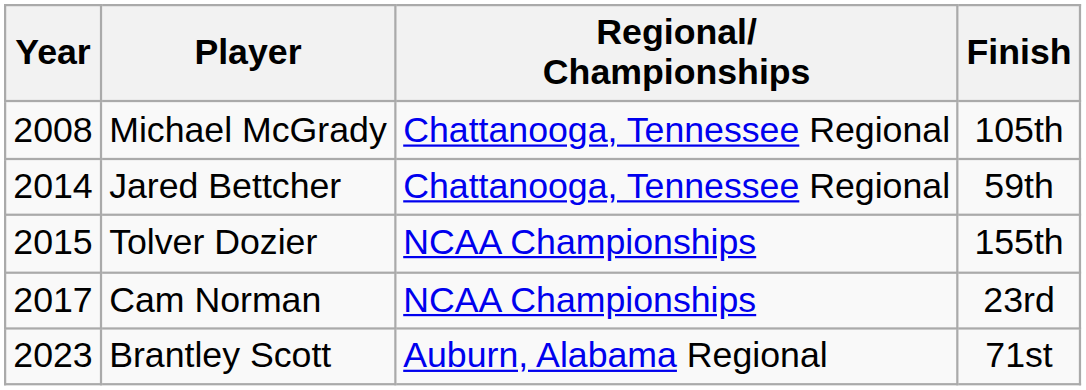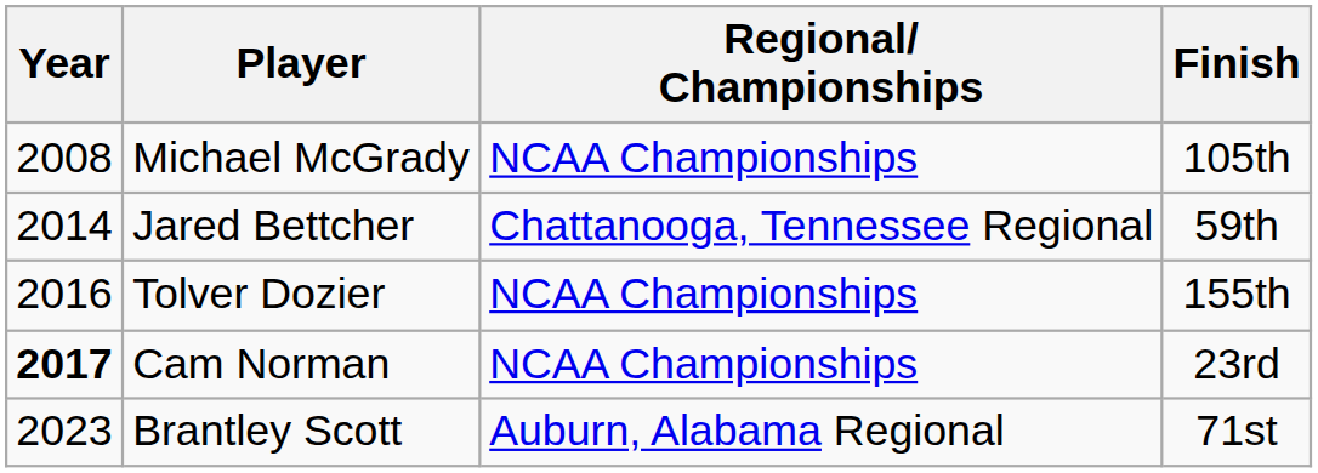 <table class="wikitable" style=text-align:center>
 <tr>
 <th>Year</th>
 <th>Player</th>
 <th>Regional/<br>Championships</th>
 <th>Finish</th>
 </tr>
 <tr>
 <td>2008</td>
 <td align=left>Michael McGrady</td>
-<td align=left><a href='#'>Chattanooga, Tennessee</a> Regional</td>
+<td align=left><a href='#'>NCAA Championships</a></td>
 <td>105th</td>
 </tr>
 <tr>
 <td>2014</td>
 <td align=left>Jared Bettcher</td>
 <td align=left><a href='#'>Chattanooga, Tennessee</a> Regional</td>
 <td>59th</td>
 </tr>
 <tr>
-<td>2015</td>
+<td>2016</td>
 <td align=left>Tolver Dozier</td>
 <td align=left><a href='#'>NCAA Championships</a></td>
 <td>155th</td>
 </tr>
 <tr>
-<td>2017</td>
+<td><strong>2017</strong></td>
 <td align=left>Cam Norman</td>
 <td align=left><a href='#'>NCAA Championships</a></td>
 <td>23rd</td>
 </tr>
 <tr>
 <td>2023</td>
 <td align=left>Brantley Scott</td>
 <td align=left><a href='#'>Auburn, Alabama</a> Regional</td>
 <td>71st</td>
 </tr>
 </table>
